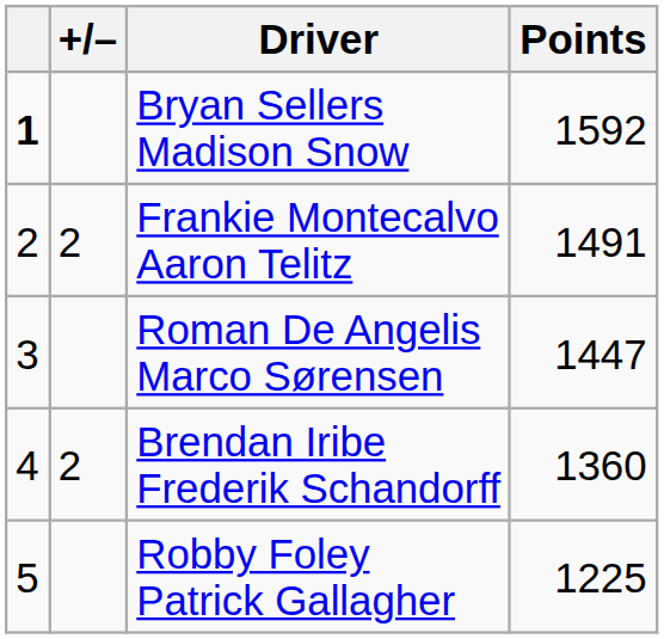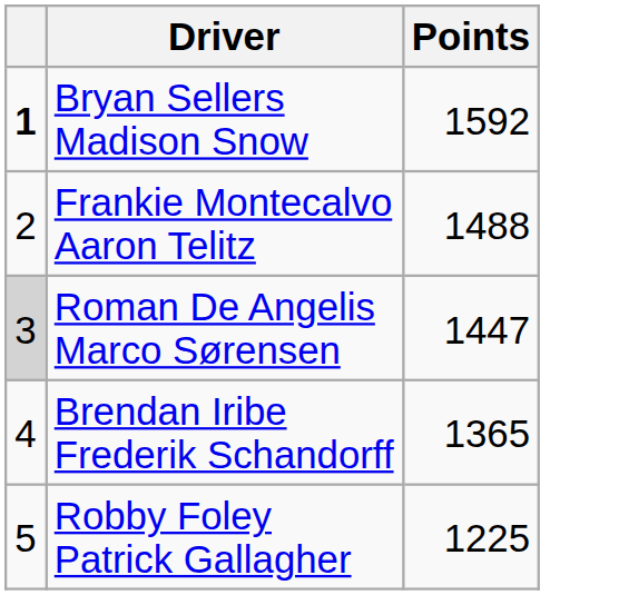 <table class="wikitable" style="font-size: 95%;">
 <tr>
 <th scope="col"></th>
-<th scope="col">+/–</th>
 <th scope="col">Driver</th>
 <th scope="col">Points</th>
 </tr>
 <tr>
 <td align=center><strong>1</strong></td>
-<td align="left"></td>
 <td> <a href='#'>Bryan Sellers</a><br> <a href='#'>Madison Snow</a></td>
 <td align=right>1592</td>
 </tr>
 <tr>
 <td align=center>2</td>
-<td align="left"> 2</td>
 <td> <a href='#'>Frankie Montecalvo</a><br> <a href='#'>Aaron Telitz</a></td>
-<td align=right>1491</td>
+<td align=right>1488</td>
 </tr>
 <tr>
-<td align=center>3</td>
-<td align="left"></td>
+<td align=center style="background: lightgrey;">3</td>
 <td> <a href='#'>Roman De Angelis</a><br> <a href='#'>Marco Sørensen</a></td>
 <td align=right>1447</td>
 </tr>
 <tr>
 <td align=center>4</td>
-<td align="left"> 2</td>
 <td> <a href='#'>Brendan Iribe</a><br> <a href='#'>Frederik Schandorff</a></td>
-<td align=right>1360</td>
+<td align=right>1365</td>
 </tr>
 <tr>
 <td align=center>5</td>
-<td align="left"></td>
 <td> <a href='#'>Robby Foley</a><br> <a href='#'>Patrick Gallagher</a></td>
 <td align=right>1225</td>
 </tr>
 </table>
